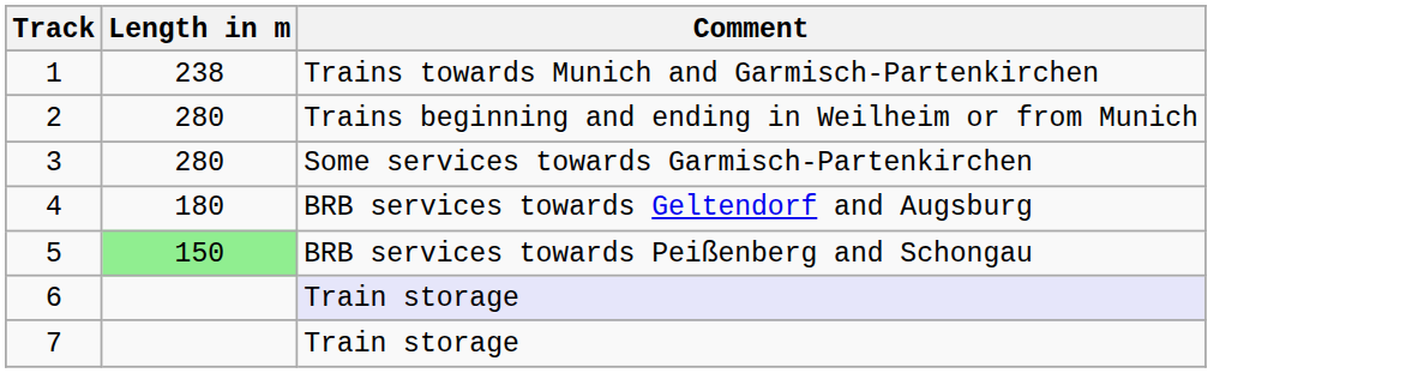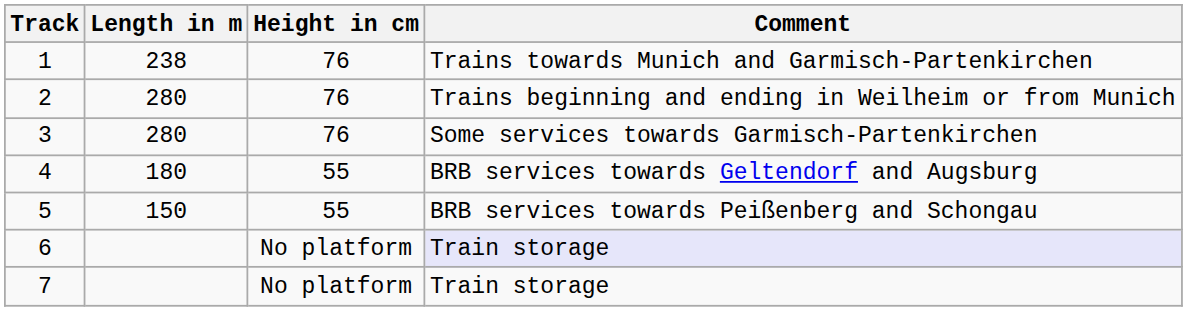 <table class="wikitable">
 <tr class="hintergrundfarbe5">
 <th>Track</th>
 <th>Length in m</th>
+<th>Height in cm</th>
 <th>Comment</th>
 </tr>
 <tr>
 <td align="center">1</td>
 <td align="center">238</td>
+<td align="center">76</td>
 <td>Trains towards Munich and Garmisch-Partenkirchen</td>
 </tr>
 <tr>
 <td align="center">2</td>
 <td align="center">280</td>
+<td align="center">76</td>
 <td>Trains beginning and ending in Weilheim or from Munich</td>
 </tr>
 <tr>
 <td align="center">3</td>
 <td align="center">280</td>
+<td align="center">76</td>
 <td>Some services towards Garmisch-Partenkirchen</td>
 </tr>
 <tr>
 <td align="center">4</td>
 <td align="center">180</td>
+<td align="center">55</td>
 <td>BRB services towards <a href='#'>Geltendorf</a> and Augsburg</td>
 </tr>
 <tr>
 <td align="center">5</td>
-<td align="center" style="background: lightgreen;">150</td>
+<td align="center">150</td>
+<td align="center">55</td>
 <td>BRB services towards Peißenberg and Schongau</td>
 </tr>
 <tr>
 <td align="center">6</td>
 <td align="center"></td>
+<td align="center">No platform</td>
 <td style="background: lavender;">Train storage</td>
 </tr>
 <tr>
 <td align="center">7</td>
 <td align="center"></td>
+<td align="center">No platform</td>
 <td>Train storage</td>
 </tr>
 </table>
